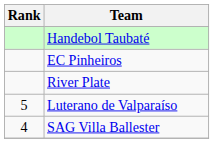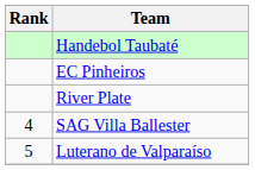 <table class=wikitable style="text-align:center;">
 <tr>
 <th>Rank</th>
 <th width=180>Team</th>
 </tr>
 <tr bgcolor=#CCFFCC>
 <td></td>
 <td align=left> <a href='#'>Handebol Taubaté</a></td>
 </tr>
 <tr>
 <td></td>
 <td align=left> <a href='#'>EC Pinheiros</a></td>
 </tr>
 <tr>
 <td></td>
 <td align=left> <a href='#'>River Plate</a></td>
 </tr>
 <tr>
+<td>4</td>
+<td align=left> <a href='#'>SAG Villa Ballester</a></td>
+</tr>
+<tr>
 <td>5</td>
 <td align=left> <a href='#'>Luterano de Valparaíso</a></td>
 </tr>
 <tr>
-<td>4</td>
-<td align=left> <a href='#'>SAG Villa Ballester</a></td>
-</tr>
-<tr>
 </tr>
 </table>
